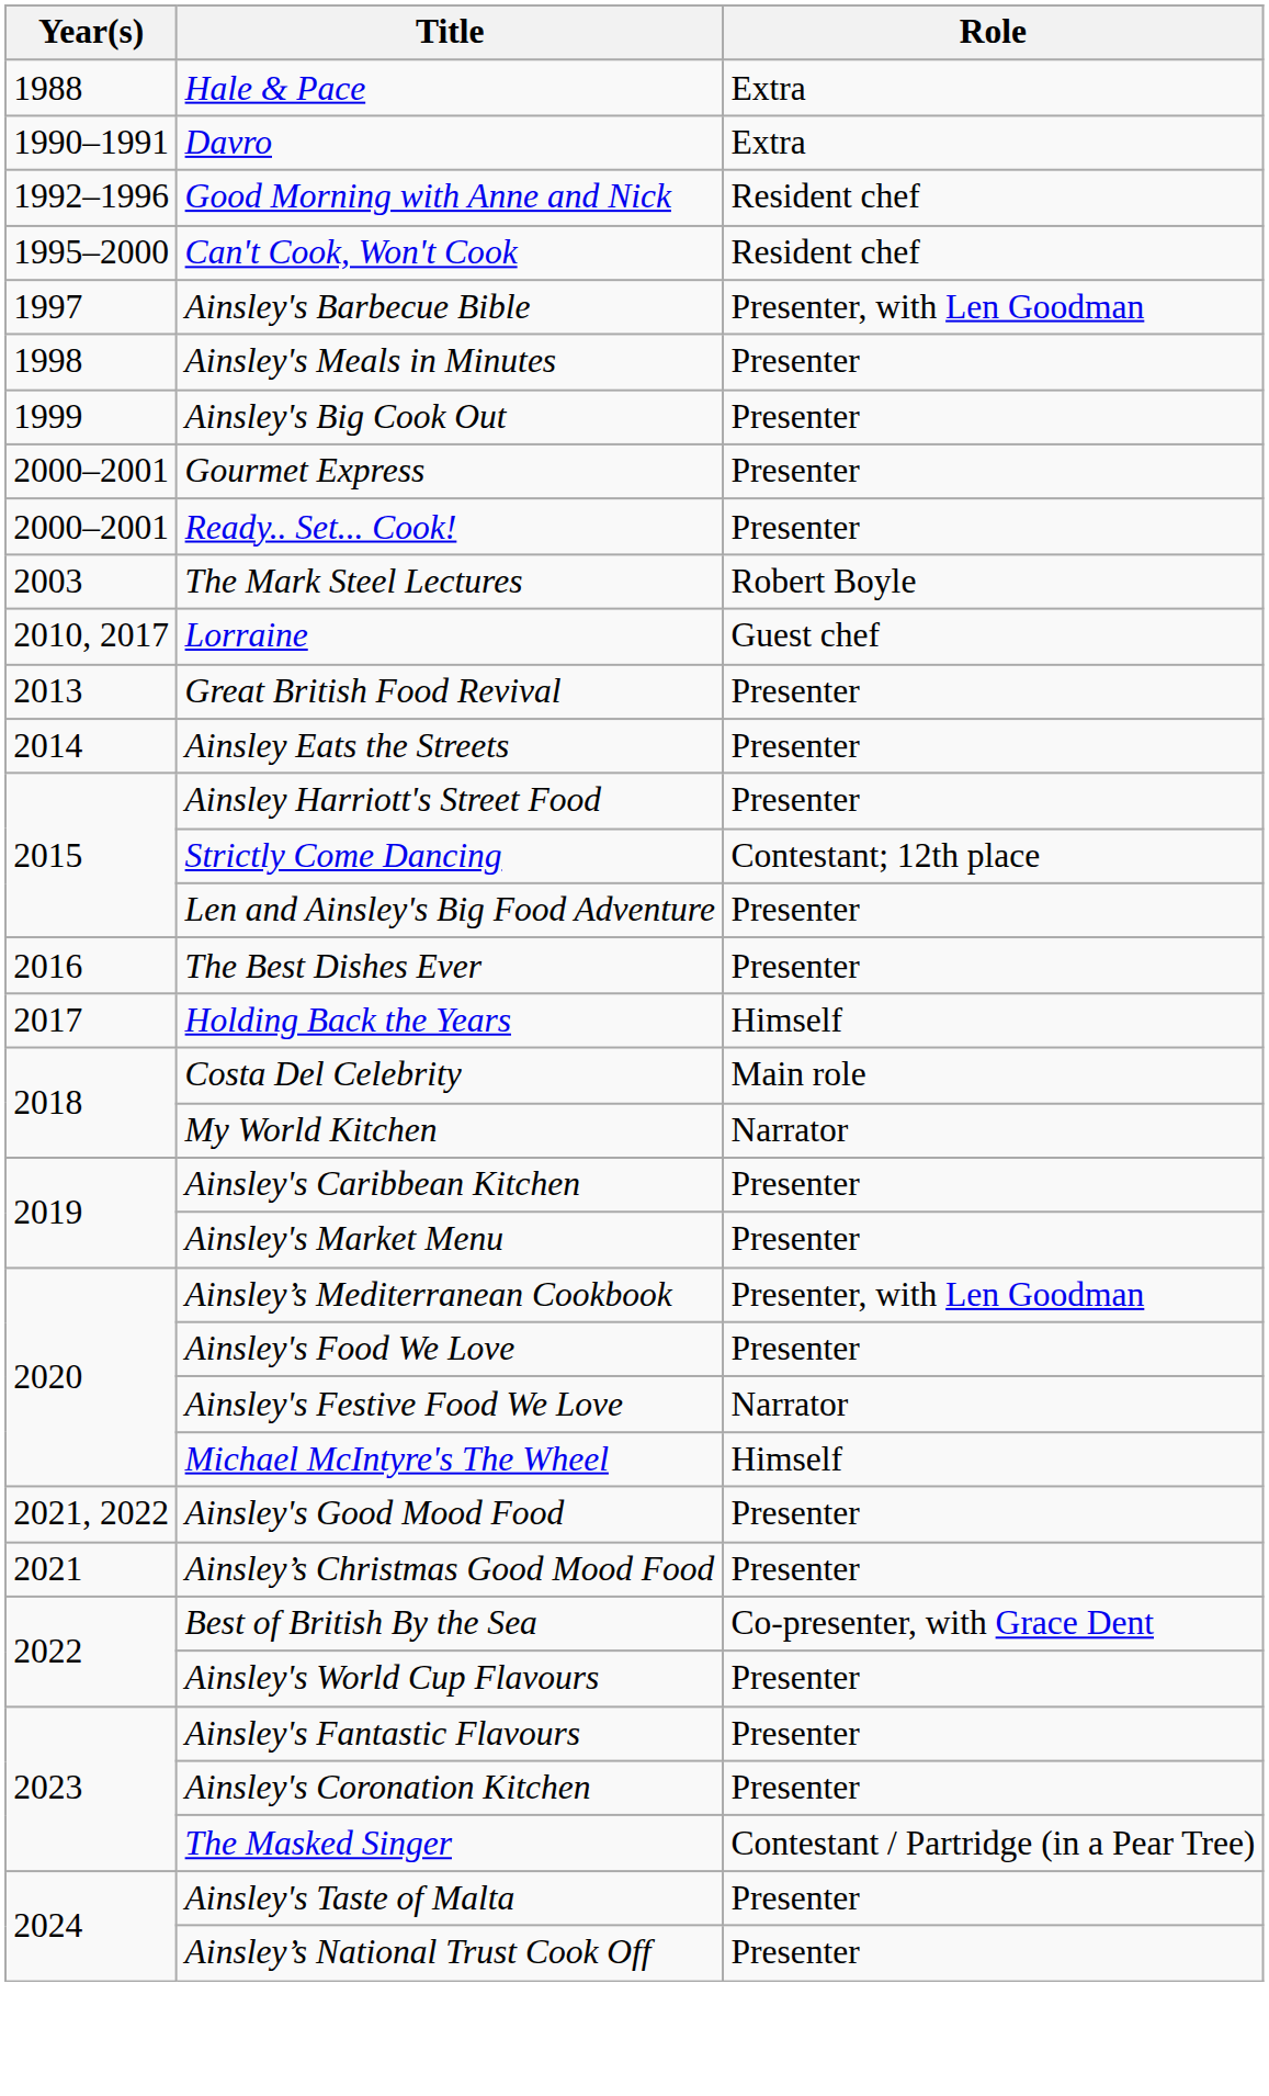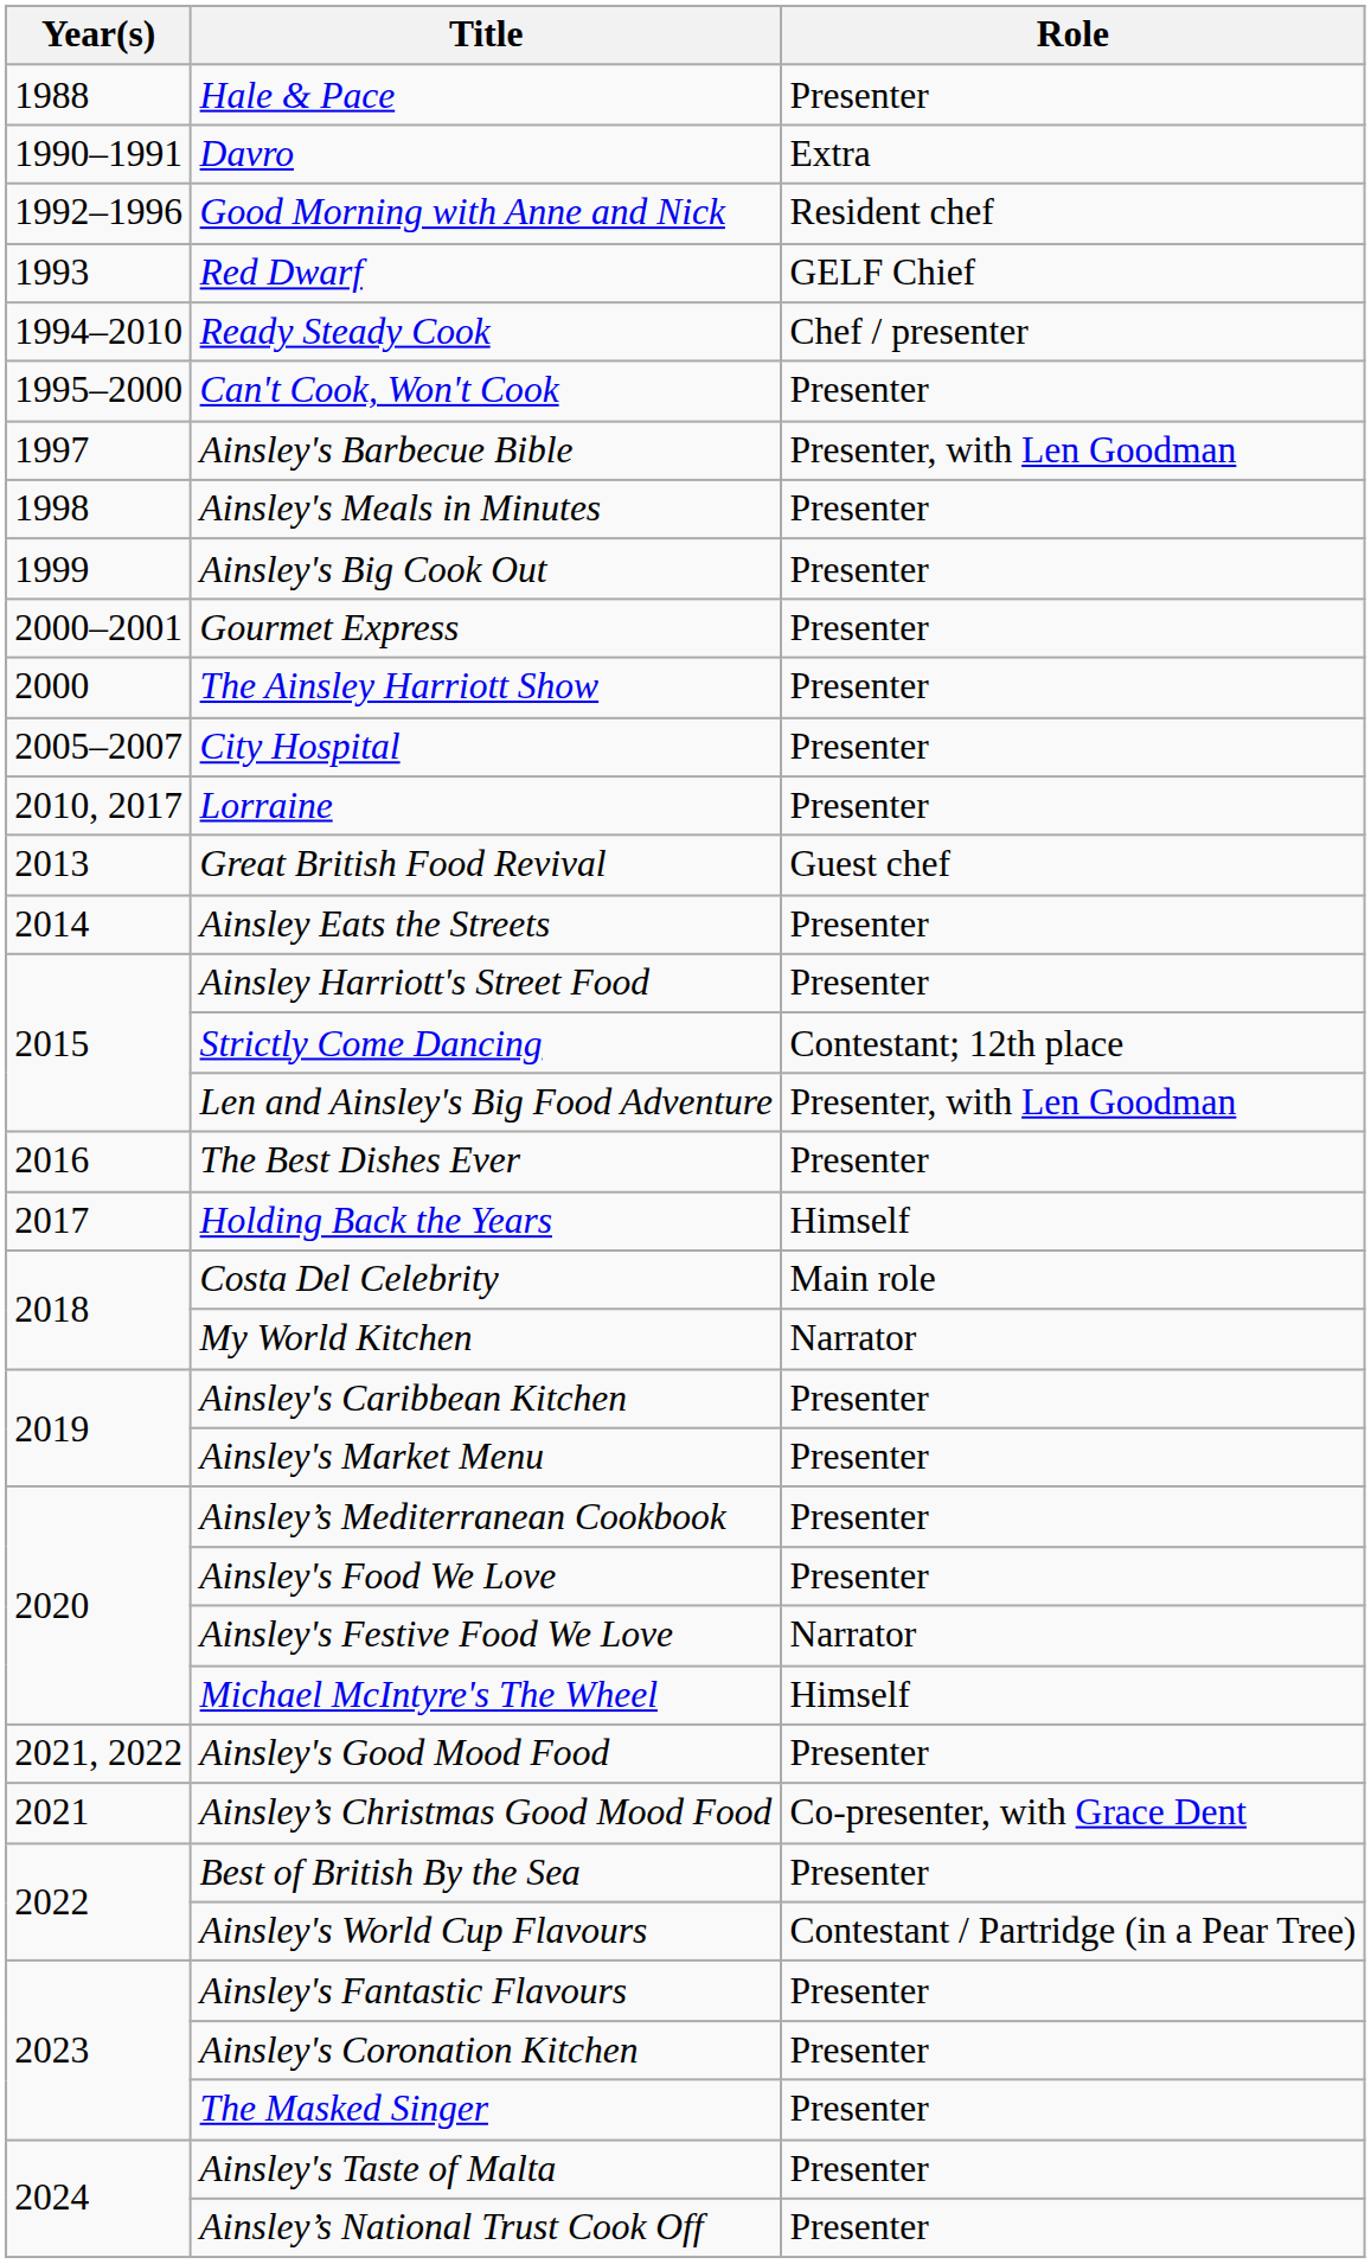 <table class="wikitable" style="border="2">
 <tr style="text-align:center;">
 <th>Year(s)</th>
 <th>Title</th>
 <th>Role</th>
 </tr>
 <tr>
 <td>1988</td>
 <td><em><a href='#'>Hale & Pace</a></em></td>
-<td>Extra</td>
+<td>Presenter</td>
 </tr>
 <tr>
 <td>1990–1991</td>
 <td><em><a href='#'>Davro</a></em></td>
 <td>Extra</td>
 </tr>
 <tr>
 <td>1992–1996</td>
 <td><em><a href='#'>Good Morning with Anne and Nick</a></em></td>
 <td>Resident chef</td>
 </tr>
 <tr>
+<td>1993</td>
+<td><em><a href='#'>Red Dwarf</a></em></td>
+<td>GELF Chief</td>
+</tr>
+<tr>
+<td>1994–2010</td>
+<td><em><a href='#'>Ready Steady Cook</a></em></td>
+<td>Chef / presenter</td>
+</tr>
+<tr>
 <td>1995–2000</td>
 <td><em><a href='#'>Can't Cook, Won't Cook</a></em></td>
-<td>Resident chef</td>
+<td>Presenter</td>
 </tr>
 <tr>
 <td>1997</td>
 <td><em>Ainsley's Barbecue Bible</em></td>
 <td>Presenter, with <a href='#'>Len Goodman</a></td>
 </tr>
 <tr>
 <td>1998</td>
 <td><em>Ainsley's Meals in Minutes</em></td>
 <td>Presenter</td>
 </tr>
 <tr>
 <td>1999</td>
 <td><em>Ainsley's Big Cook Out</em></td>
 <td>Presenter</td>
 </tr>
 <tr>
 <td>2000–2001</td>
 <td><em>Gourmet Express</em></td>
 <td>Presenter</td>
 </tr>
 <tr>
-<td>2000–2001</td>
-<td><em><a href='#'>Ready.. Set... Cook!</a></em></td>
+<td>2000</td>
+<td><em><a href='#'>The Ainsley Harriott Show</a></em></td>
 <td>Presenter</td>
 </tr>
 <tr>
-<td>2003</td>
-<td><em>The Mark Steel Lectures</em></td>
-<td>Robert Boyle</td>
+<td>2005–2007</td>
+<td><em><a href='#'>City Hospital</a></em></td>
+<td>Presenter</td>
 </tr>
 <tr>
 <td>2010, 2017</td>
 <td><em><a href='#'>Lorraine</a></em></td>
-<td>Guest chef</td>
+<td>Presenter</td>
 </tr>
 <tr>
 <td>2013</td>
 <td><em>Great British Food Revival</em></td>
-<td>Presenter</td>
+<td>Guest chef</td>
 </tr>
 <tr>
 <td>2014</td>
 <td><em>Ainsley Eats the Streets</em></td>
 <td>Presenter</td>
 </tr>
 <tr>
 <td rowspan=3>2015</td>
 <td><em>Ainsley Harriott's Street Food</em></td>
 <td>Presenter</td>
 </tr>
 <tr>
 <td><em><a href='#'>Strictly Come Dancing</a></em></td>
 <td>Contestant; 12th place</td>
 </tr>
 <tr>
 <td><em>Len and Ainsley's Big Food Adventure</em></td>
-<td>Presenter</td>
+<td>Presenter, with <a href='#'>Len Goodman</a></td>
 </tr>
 <tr>
 <td>2016</td>
 <td><em>The Best Dishes Ever</em></td>
 <td>Presenter</td>
 </tr>
 <tr>
 <td>2017</td>
 <td><em><a href='#'>Holding Back the Years</a></em></td>
 <td>Himself</td>
 </tr>
 <tr>
 <td rowspan=2>2018</td>
 <td><em>Costa Del Celebrity</em></td>
 <td>Main role</td>
 </tr>
 <tr>
 <td><em>My World Kitchen</em></td>
 <td>Narrator</td>
 </tr>
 <tr>
 <td rowspan=2>2019</td>
 <td><em>Ainsley's Caribbean Kitchen</em></td>
 <td>Presenter</td>
 </tr>
 <tr>
 <td><em>Ainsley's Market Menu</em></td>
 <td>Presenter</td>
 </tr>
 <tr>
 <td rowspan=4>2020</td>
 <td><em>Ainsley’s Mediterranean Cookbook</em></td>
-<td>Presenter, with <a href='#'>Len Goodman</a></td>
+<td>Presenter</td>
 </tr>
 <tr>
 <td><em>Ainsley's Food We Love</em></td>
 <td>Presenter</td>
 </tr>
 <tr>
 <td><em>Ainsley's Festive Food We Love</em></td>
 <td>Narrator</td>
 </tr>
 <tr>
 <td><em><a href='#'>Michael McIntyre's The Wheel</a></em></td>
 <td>Himself</td>
 </tr>
 <tr>
 <td>2021, 2022</td>
 <td><em>Ainsley's Good Mood Food</em></td>
 <td>Presenter</td>
 </tr>
 <tr>
 <td>2021</td>
 <td><em>Ainsley’s Christmas Good Mood Food</em></td>
-<td>Presenter</td>
+<td>Co-presenter, with <a href='#'>Grace Dent</a></td>
 </tr>
 <tr>
 <td rowspan=2>2022</td>
 <td><em>Best of British By the Sea</em></td>
-<td>Co-presenter, with <a href='#'>Grace Dent</a></td>
+<td>Presenter</td>
 </tr>
 <tr>
 <td><em>Ainsley's World Cup Flavours</em></td>
-<td>Presenter</td>
+<td>Contestant / 	Partridge (in a Pear Tree)</td>
 </tr>
 <tr>
 <td rowspan=3>2023</td>
 <td><em>Ainsley's Fantastic Flavours</em></td>
 <td>Presenter</td>
 </tr>
 <tr>
 <td><em>Ainsley's Coronation Kitchen</em></td>
 <td>Presenter</td>
 </tr>
 <tr>
 <td><em><a href='#'>The Masked Singer</a></em></td>
-<td>Contestant / 	Partridge (in a Pear Tree)</td>
+<td>Presenter</td>
 </tr>
 <tr>
 <td rowspan=2>2024</td>
 <td><em>Ainsley's Taste of Malta</em></td>
 <td>Presenter</td>
 </tr>
 <tr>
 <td><em>Ainsley’s National Trust Cook Off</em></td>
 <td>Presenter</td>
 </tr>
 </table>
